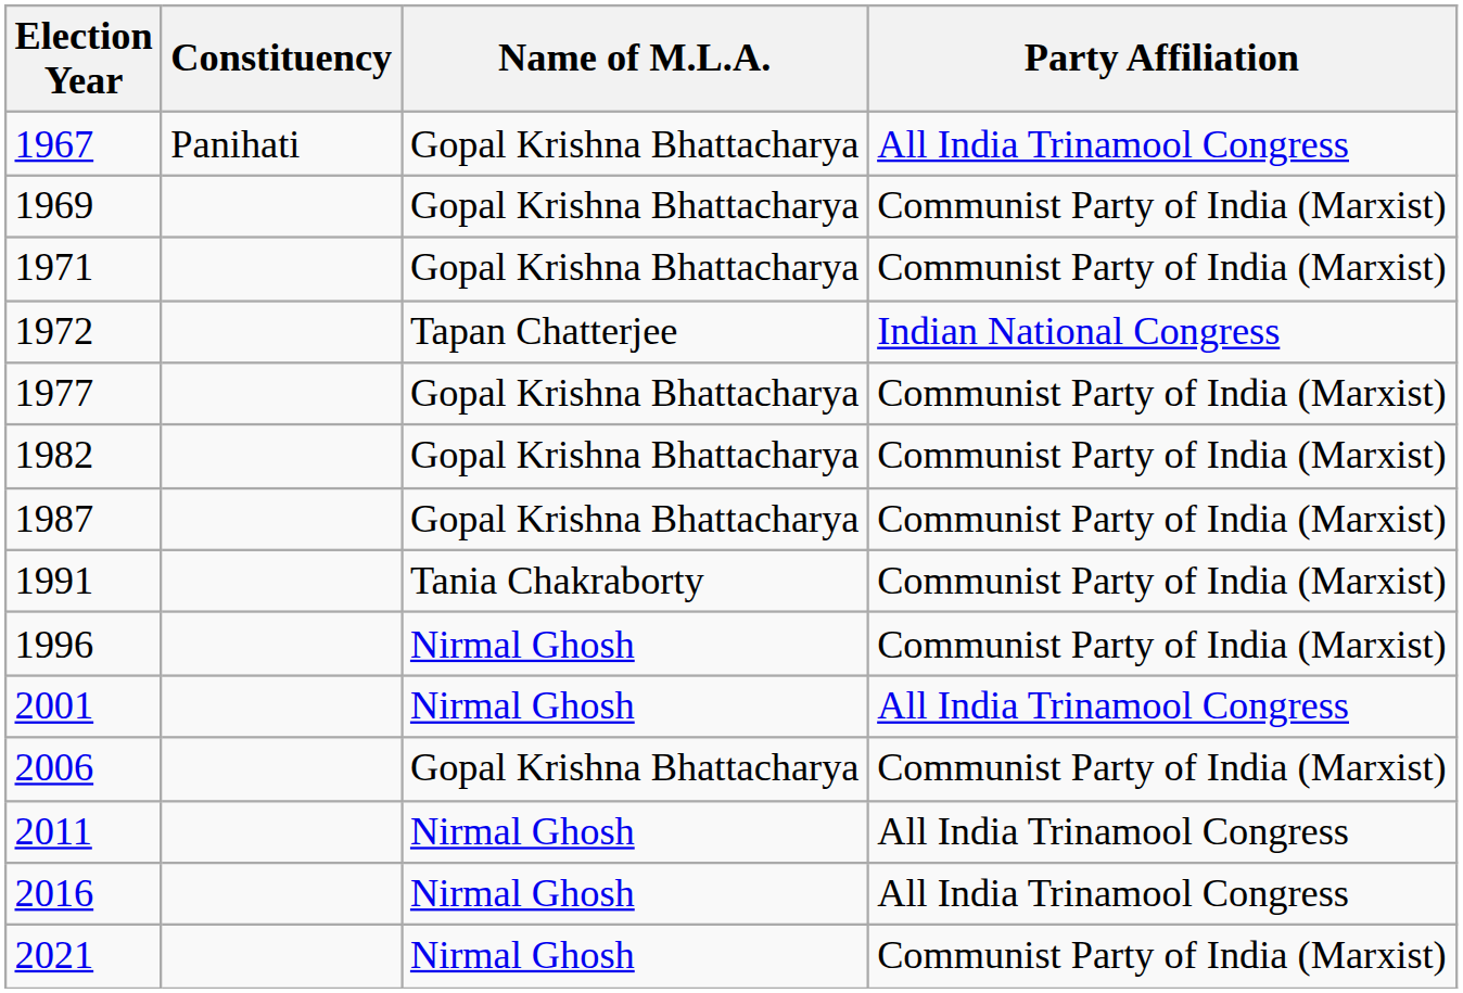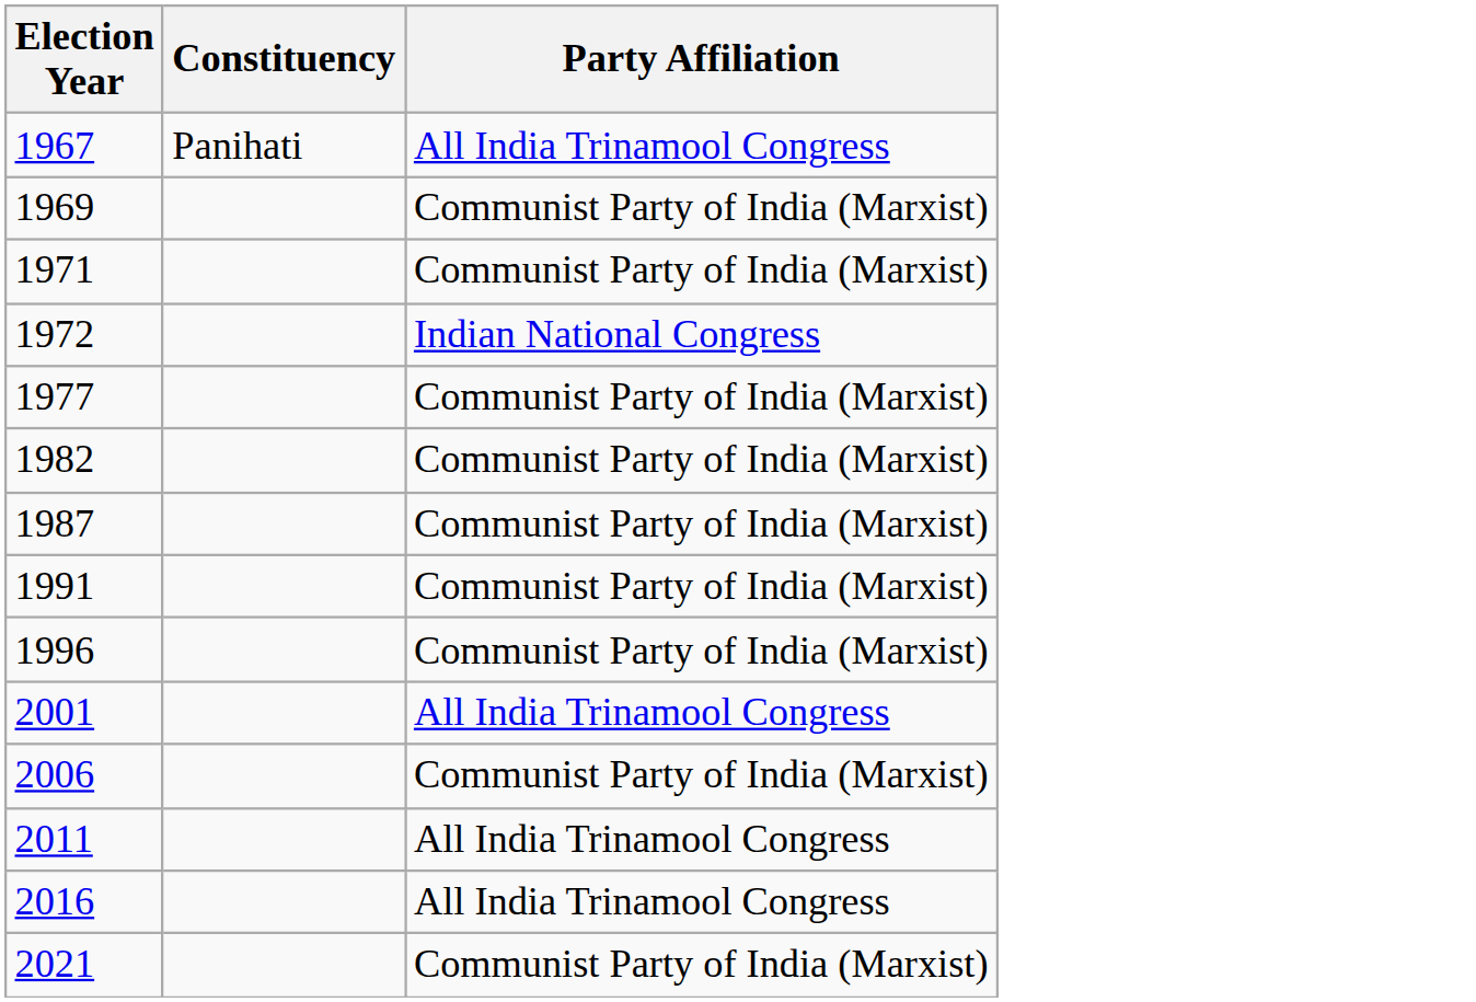 <table class="wikitable sortable"ìÍĦĤĠčw>
 <tr>
 <th>Election<br> Year</th>
 <th>Constituency</th>
-<th>Name of M.L.A.</th>
 <th>Party Affiliation</th>
 </tr>
 <tr>
 <td><a href='#'>1967</a></td>
 <td>Panihati</td>
-<td>Gopal Krishna Bhattacharya</td>
 <td><a href='#'>All India Trinamool Congress</a></td>
 </tr>
 <tr>
 <td>1969</td>
 <td></td>
-<td>Gopal Krishna Bhattacharya</td>
 <td>Communist Party of India (Marxist)</td>
 </tr>
 <tr>
 <td>1971</td>
 <td></td>
-<td>Gopal Krishna Bhattacharya</td>
 <td>Communist Party of India (Marxist)</td>
 </tr>
 <tr>
 <td>1972</td>
 <td></td>
-<td>Tapan Chatterjee</td>
 <td><a href='#'>Indian National Congress</a></td>
 </tr>
 <tr>
 <td>1977</td>
 <td></td>
-<td>Gopal Krishna Bhattacharya</td>
 <td>Communist Party of India (Marxist)</td>
 </tr>
 <tr>
 <td>1982</td>
 <td></td>
-<td>Gopal Krishna Bhattacharya</td>
 <td>Communist Party of India (Marxist)</td>
 </tr>
 <tr>
 <td>1987</td>
 <td></td>
-<td>Gopal Krishna Bhattacharya</td>
 <td>Communist Party of India (Marxist)</td>
 </tr>
 <tr>
 <td>1991</td>
 <td></td>
-<td>Tania Chakraborty</td>
 <td>Communist Party of India (Marxist)</td>
 </tr>
 <tr>
 <td>1996</td>
 <td></td>
-<td><a href='#'>Nirmal Ghosh</a></td>
 <td>Communist Party of India (Marxist)</td>
 </tr>
 <tr>
 <td><a href='#'>2001</a></td>
 <td></td>
-<td><a href='#'>Nirmal Ghosh</a></td>
 <td><a href='#'>All India Trinamool Congress</a></td>
 </tr>
 <tr>
 <td><a href='#'>2006</a></td>
 <td></td>
-<td>Gopal Krishna Bhattacharya</td>
 <td>Communist Party of India (Marxist)</td>
 </tr>
 <tr>
 <td><a href='#'>2011</a></td>
 <td></td>
-<td><a href='#'>Nirmal Ghosh</a></td>
 <td>All India Trinamool Congress</td>
 </tr>
 <tr>
 <td><a href='#'>2016</a></td>
 <td></td>
-<td><a href='#'>Nirmal Ghosh</a></td>
 <td>All India Trinamool Congress</td>
 </tr>
 <tr>
 <td><a href='#'>2021</a></td>
 <td></td>
-<td><a href='#'>Nirmal Ghosh</a></td>
 <td>Communist Party of India (Marxist)</td>
 </tr>
 </table>
